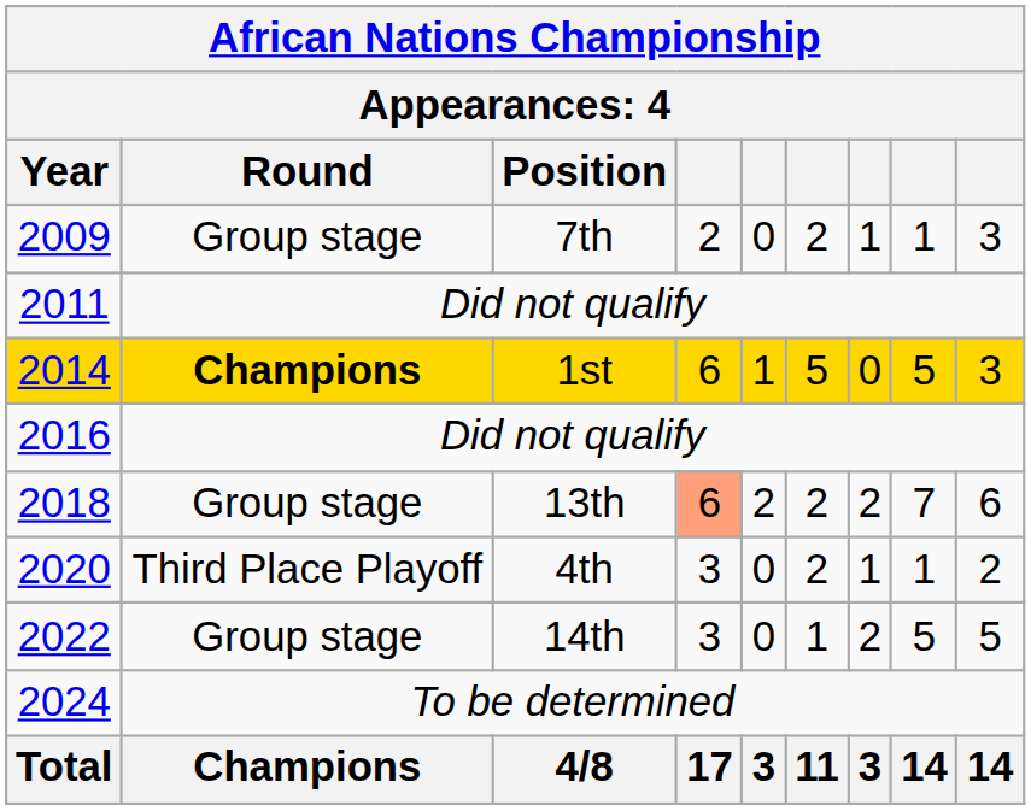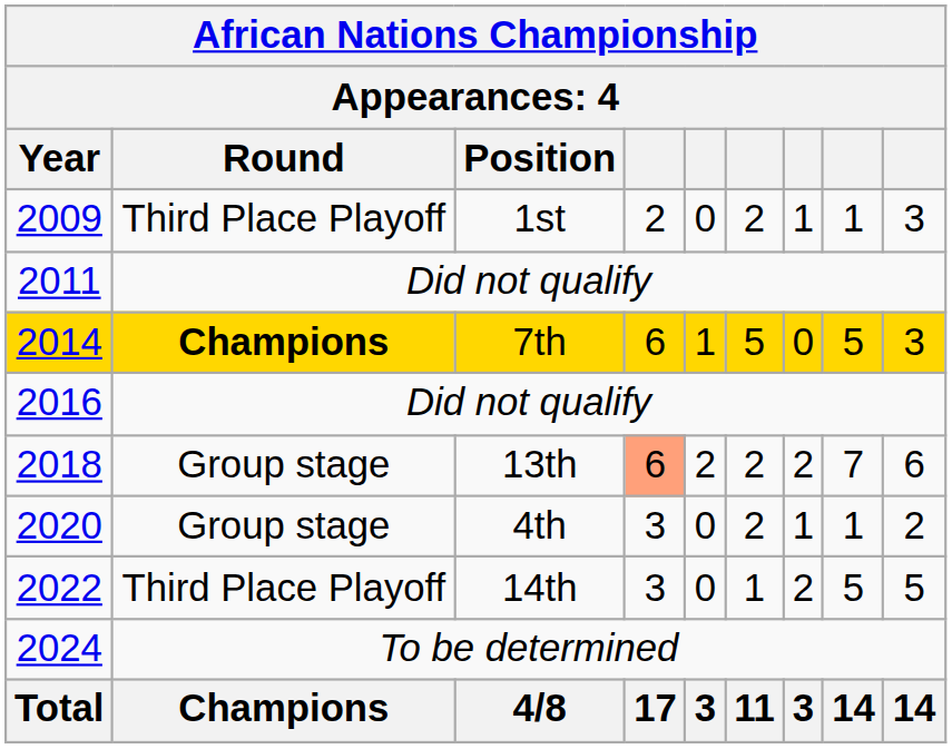 <table class="wikitable" style="text-align: center;">
 <tr>
 <th colspan=9><a href='#'>African Nations Championship</a></th>
 </tr>
 <tr>
 <th colspan=9>Appearances: 4</th>
 </tr>
 <tr>
 <th>Year</th>
 <th>Round</th>
 <th>Position</th>
 <th></th>
 <th></th>
 <th></th>
 <th></th>
 <th></th>
 <th></th>
 </tr>
 <tr>
 <td> <a href='#'>2009</a></td>
-<td>Group stage</td>
-<td>7th</td>
+<td>Third Place Playoff</td>
+<td>1st</td>
 <td>2</td>
 <td>0</td>
 <td>2</td>
 <td>1</td>
 <td>1</td>
 <td>3</td>
 </tr>
 <tr>
 <td> <a href='#'>2011</a></td>
 <td colspan=8><em>Did not qualify</em></td>
 </tr>
 <tr bgcolor="gold">
 <td> <a href='#'>2014</a></td>
 <td><strong>Champions</strong></td>
-<td>1st</td>
+<td>7th</td>
 <td>6</td>
 <td>1</td>
 <td>5</td>
 <td>0</td>
 <td>5</td>
 <td>3</td>
 </tr>
 <tr>
 <td> <a href='#'>2016</a></td>
 <td colspan=8><em>Did not qualify</em></td>
 </tr>
 <tr>
 <td> <a href='#'>2018</a></td>
 <td>Group stage</td>
 <td>13th</td>
 <td style="background: lightsalmon;">6</td>
 <td>2</td>
 <td>2</td>
 <td>2</td>
 <td>7</td>
 <td>6</td>
 </tr>
 <tr>
 <td> <a href='#'>2020</a></td>
-<td>Third Place Playoff</td>
+<td>Group stage</td>
 <td>4th</td>
 <td>3</td>
 <td>0</td>
 <td>2</td>
 <td>1</td>
 <td>1</td>
 <td>2</td>
 </tr>
 <tr>
 <td> <a href='#'>2022</a></td>
-<td>Group stage</td>
+<td>Third Place Playoff</td>
 <td>14th</td>
 <td>3</td>
 <td>0</td>
 <td>1</td>
 <td>2</td>
 <td>5</td>
 <td>5</td>
 </tr>
 <tr>
 <td> <a href='#'>2024</a></td>
 <td colspan=8><em>To be determined</em></td>
 </tr>
 <tr>
 <th>Total</th>
 <th>Champions</th>
 <th>4/8</th>
 <th>17</th>
 <th>3</th>
 <th>11</th>
 <th>3</th>
 <th>14</th>
 <th>14</th>
 </tr>
 </table>
